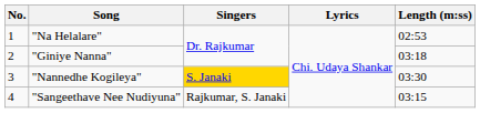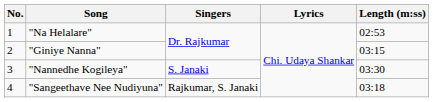 <table class="wikitable" style="font-size:95%;">
 <tr>
 <th>No.</th>
 <th>Song</th>
 <th>Singers</th>
 <th>Lyrics</th>
 <th>Length (m:ss)</th>
 </tr>
 <tr>
 <td>1</td>
 <td>"Na Helalare"</td>
 <td rowspan=2><a href='#'>Dr. Rajkumar</a></td>
 <td rowspan=4><a href='#'>Chi. Udaya Shankar</a></td>
 <td>02:53</td>
 </tr>
 <tr>
 <td>2</td>
 <td>"Giniye Nanna"</td>
-<td>03:18</td>
+<td>03:15</td>
 </tr>
 <tr>
 <td>3</td>
 <td>"Nannedhe Kogileya"</td>
-<td style="background: gold;"><a href='#'>S. Janaki</a></td>
+<td><a href='#'>S. Janaki</a></td>
 <td>03:30</td>
 </tr>
 <tr>
 <td>4</td>
 <td>"Sangeethave Nee Nudiyuna"</td>
 <td>Rajkumar, S. Janaki</td>
-<td>03:15</td>
+<td>03:18</td>
 </tr>
 </table>
